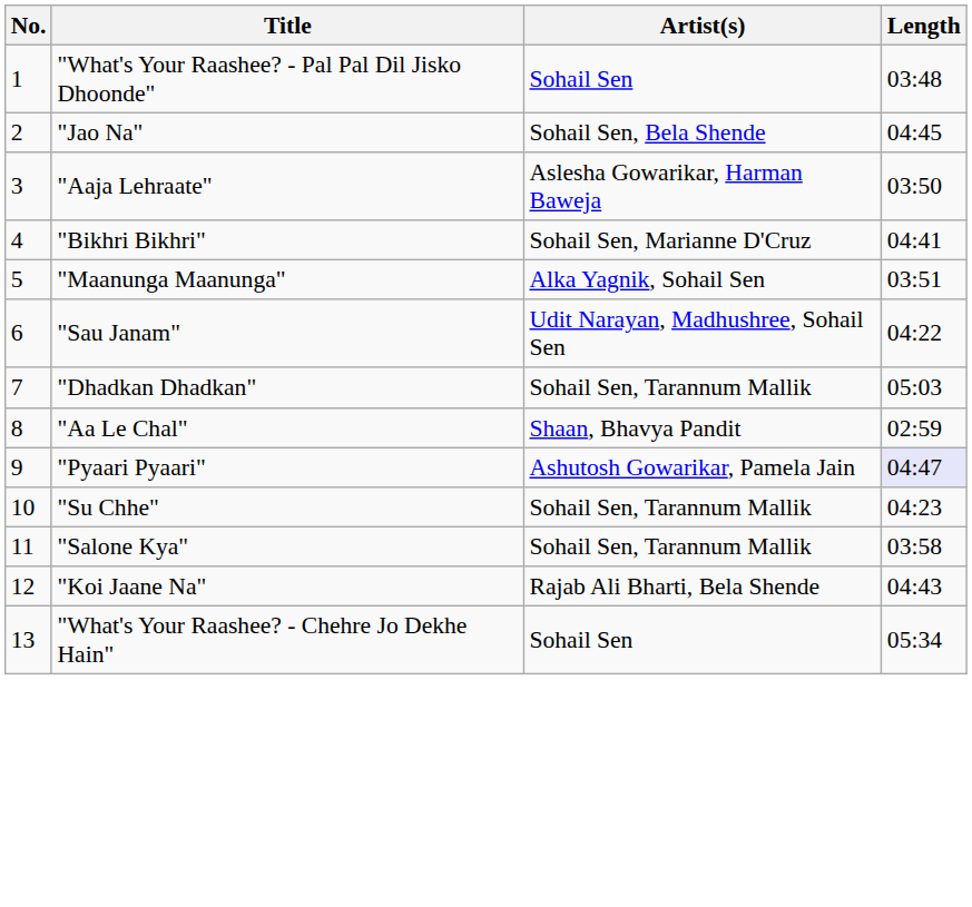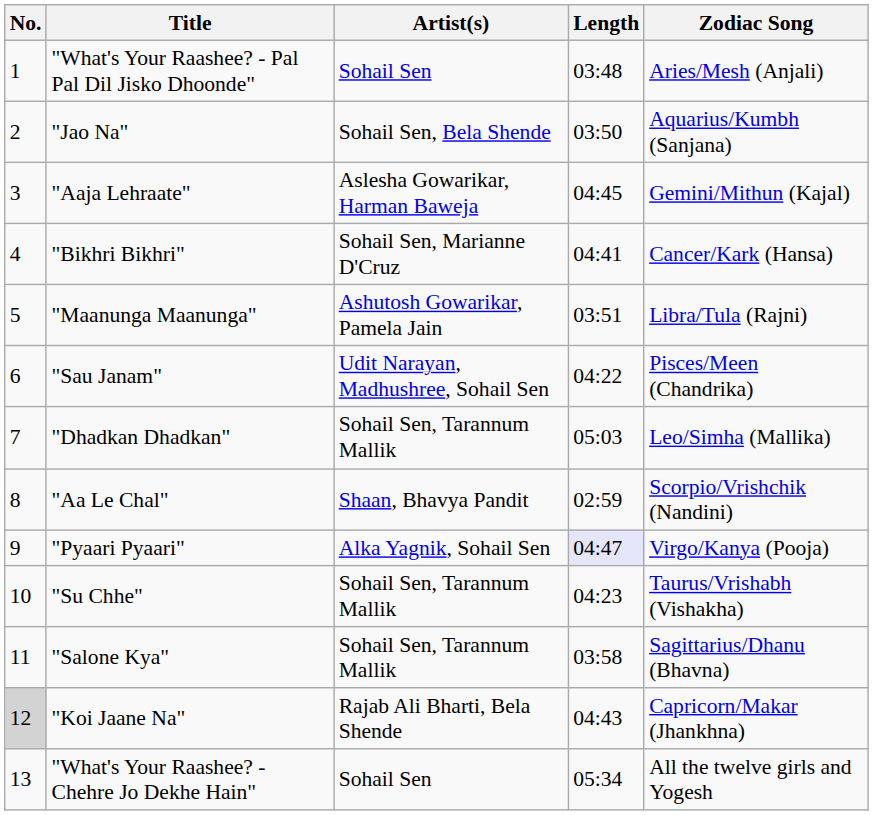 <table class="wikitable" style="font-size: 95%;">
 <tr>
 <th>No.</th>
 <th>Title</th>
 <th>Artist(s)</th>
 <th>Length</th>
+<th>Zodiac Song</th>
 </tr>
 <tr>
 <td>1</td>
 <td>"What's Your Raashee? - Pal Pal Dil Jisko Dhoonde"</td>
 <td><a href='#'>Sohail Sen</a></td>
 <td>03:48</td>
+<td><a href='#'>Aries/Mesh</a> (Anjali)</td>
 </tr>
 <tr>
 <td>2</td>
 <td>"Jao Na"</td>
 <td>Sohail Sen, <a href='#'>Bela Shende</a></td>
-<td>04:45</td>
+<td>03:50</td>
+<td><a href='#'>Aquarius/Kumbh</a> (Sanjana)</td>
 </tr>
 <tr>
 <td>3</td>
 <td>"Aaja Lehraate"</td>
 <td>Aslesha Gowarikar, <a href='#'>Harman Baweja</a></td>
-<td>03:50</td>
+<td>04:45</td>
+<td><a href='#'>Gemini/Mithun</a> (Kajal)</td>
 </tr>
 <tr>
 <td>4</td>
 <td>"Bikhri Bikhri"</td>
 <td>Sohail Sen, Marianne D'Cruz</td>
 <td>04:41</td>
+<td><a href='#'>Cancer/Kark</a> (Hansa)</td>
 </tr>
 <tr>
 <td>5</td>
 <td>"Maanunga Maanunga"</td>
-<td><a href='#'>Alka Yagnik</a>, Sohail Sen</td>
+<td><a href='#'>Ashutosh Gowarikar</a>, Pamela Jain</td>
 <td>03:51</td>
+<td><a href='#'>Libra/Tula</a> (Rajni)</td>
 </tr>
 <tr>
 <td>6</td>
 <td>"Sau Janam"</td>
 <td><a href='#'>Udit Narayan</a>, <a href='#'>Madhushree</a>, Sohail Sen</td>
 <td>04:22</td>
+<td><a href='#'>Pisces/Meen</a> (Chandrika)</td>
 </tr>
 <tr>
 <td>7</td>
 <td>"Dhadkan Dhadkan"</td>
 <td>Sohail Sen, Tarannum Mallik</td>
 <td>05:03</td>
+<td><a href='#'>Leo/Simha</a> (Mallika)</td>
 </tr>
 <tr>
 <td>8</td>
 <td>"Aa Le Chal"</td>
 <td><a href='#'>Shaan</a>, Bhavya Pandit</td>
 <td>02:59</td>
+<td><a href='#'>Scorpio/Vrishchik</a> (Nandini)</td>
 </tr>
 <tr>
 <td>9</td>
 <td>"Pyaari Pyaari"</td>
-<td><a href='#'>Ashutosh Gowarikar</a>, Pamela Jain</td>
+<td><a href='#'>Alka Yagnik</a>, Sohail Sen</td>
 <td style="background: lavender;">04:47</td>
+<td><a href='#'>Virgo/Kanya</a> (Pooja)</td>
 </tr>
 <tr>
 <td>10</td>
 <td>"Su Chhe"</td>
 <td>Sohail Sen, Tarannum Mallik</td>
 <td>04:23</td>
+<td><a href='#'>Taurus/Vrishabh</a> (Vishakha)</td>
 </tr>
 <tr>
 <td>11</td>
 <td>"Salone Kya"</td>
 <td>Sohail Sen, Tarannum Mallik</td>
 <td>03:58</td>
+<td><a href='#'>Sagittarius/Dhanu</a> (Bhavna)</td>
 </tr>
 <tr>
-<td>12</td>
+<td style="background: lightgrey;">12</td>
 <td>"Koi Jaane Na"</td>
 <td>Rajab Ali Bharti, Bela Shende</td>
 <td>04:43</td>
+<td><a href='#'>Capricorn/Makar</a> (Jhankhna)</td>
 </tr>
 <tr>
 <td>13</td>
 <td>"What's Your Raashee? - Chehre Jo Dekhe Hain"</td>
 <td>Sohail Sen</td>
 <td>05:34</td>
+<td>All the twelve girls and Yogesh</td>
 </tr>
 </table>
